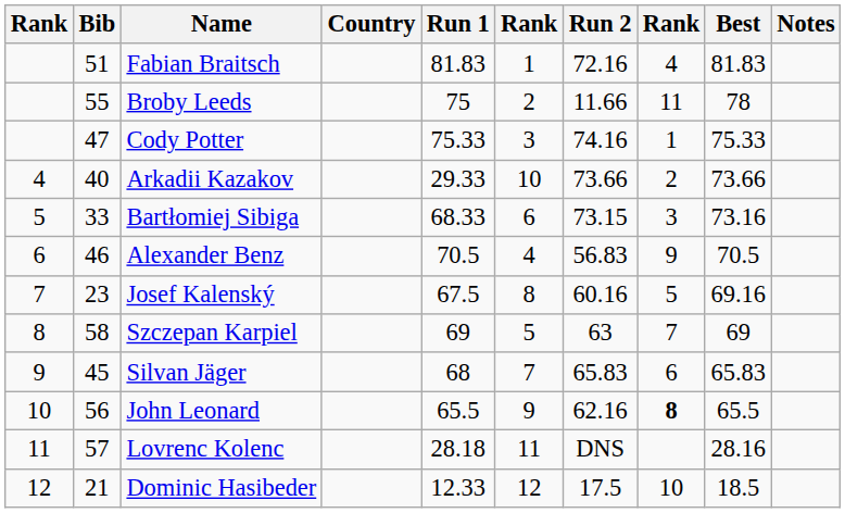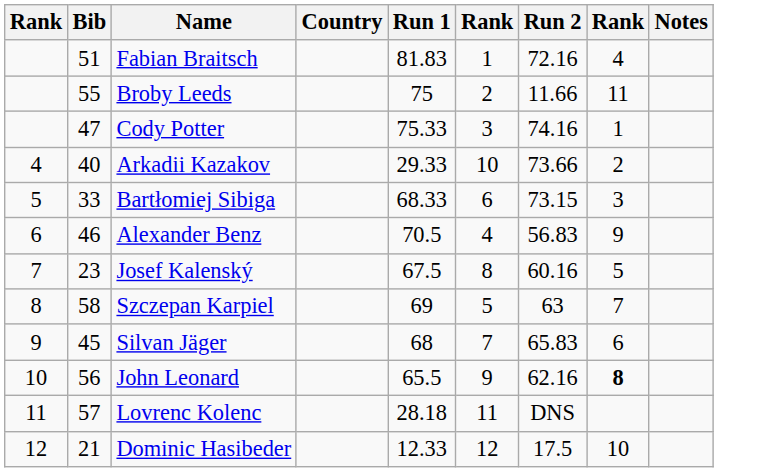 <table class="wikitable sortable" style="text-align:center">
 <tr>
 <th>Rank</th>
 <th>Bib</th>
 <th>Name</th>
 <th>Country</th>
 <th>Run 1</th>
 <th>Rank</th>
 <th>Run 2</th>
 <th>Rank</th>
-<th>Best</th>
 <th>Notes</th>
 </tr>
 <tr>
 <td></td>
 <td>51</td>
 <td align=left><a href='#'>Fabian Braitsch</a></td>
 <td align=left></td>
 <td>81.83</td>
 <td>1</td>
 <td>72.16</td>
 <td>4</td>
-<td>81.83</td>
 <td></td>
 </tr>
 <tr>
 <td></td>
 <td>55</td>
 <td align=left><a href='#'>Broby Leeds</a></td>
 <td align=left></td>
 <td>75</td>
 <td>2</td>
 <td>11.66</td>
 <td>11</td>
-<td>78</td>
 <td></td>
 </tr>
 <tr>
 <td></td>
 <td>47</td>
 <td align=left><a href='#'>Cody Potter</a></td>
 <td align=left></td>
 <td>75.33</td>
 <td>3</td>
 <td>74.16</td>
 <td>1</td>
-<td>75.33</td>
 <td></td>
 </tr>
 <tr>
 <td>4</td>
 <td>40</td>
 <td align=left><a href='#'>Arkadii Kazakov</a></td>
 <td align=left></td>
 <td>29.33</td>
 <td>10</td>
 <td>73.66</td>
 <td>2</td>
-<td>73.66</td>
 <td></td>
 </tr>
 <tr>
 <td>5</td>
 <td>33</td>
 <td align=left><a href='#'>Bartłomiej Sibiga</a></td>
 <td align=left></td>
 <td>68.33</td>
 <td>6</td>
 <td>73.15</td>
 <td>3</td>
-<td>73.16</td>
 <td></td>
 </tr>
 <tr>
 <td>6</td>
 <td>46</td>
 <td align=left><a href='#'>Alexander Benz</a></td>
 <td align=left></td>
 <td>70.5</td>
 <td>4</td>
 <td>56.83</td>
 <td>9</td>
-<td>70.5</td>
 <td></td>
 </tr>
 <tr>
 <td>7</td>
 <td>23</td>
 <td align=left><a href='#'>Josef Kalenský</a></td>
 <td align=left></td>
 <td>67.5</td>
 <td>8</td>
 <td>60.16</td>
 <td>5</td>
-<td>69.16</td>
 <td></td>
 </tr>
 <tr>
 <td>8</td>
 <td>58</td>
 <td align=left><a href='#'>Szczepan Karpiel</a></td>
 <td align=left></td>
 <td>69</td>
 <td>5</td>
 <td>63</td>
 <td>7</td>
-<td>69</td>
 <td></td>
 </tr>
 <tr>
 <td>9</td>
 <td>45</td>
 <td align=left><a href='#'>Silvan Jäger</a></td>
 <td align=left></td>
 <td>68</td>
 <td>7</td>
 <td>65.83</td>
 <td>6</td>
-<td>65.83</td>
 <td></td>
 </tr>
 <tr>
 <td>10</td>
 <td>56</td>
 <td align=left><a href='#'>John Leonard</a></td>
 <td align=left></td>
 <td>65.5</td>
 <td>9</td>
 <td>62.16</td>
 <td><strong>8</strong></td>
-<td>65.5</td>
 <td></td>
 </tr>
 <tr>
 <td>11</td>
 <td>57</td>
 <td align=left><a href='#'>Lovrenc Kolenc</a></td>
 <td align=left></td>
 <td>28.18</td>
 <td>11</td>
 <td>DNS</td>
 <td></td>
-<td>28.16</td>
 <td></td>
 </tr>
 <tr>
 <td>12</td>
 <td>21</td>
 <td align=left><a href='#'>Dominic Hasibeder</a></td>
 <td align=left></td>
 <td>12.33</td>
 <td>12</td>
 <td>17.5</td>
 <td>10</td>
-<td>18.5</td>
 <td></td>
 </tr>
 </table>
